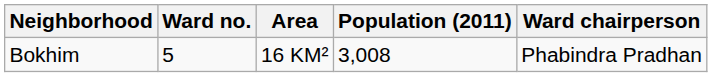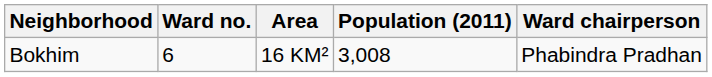 <table class="wikitable">
 <tr>
 <th>Neighborhood</th>
 <th>Ward no.</th>
 <th>Area</th>
 <th>Population (2011)</th>
 <th>Ward chairperson</th>
 </tr>
 <tr>
 <td>Bokhim</td>
-<td>5</td>
+<td>6</td>
 <td>16 KM²</td>
 <td>3,008</td>
 <td>Phabindra Pradhan</td>
 </tr>
 </table>
